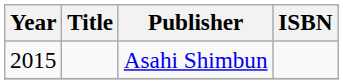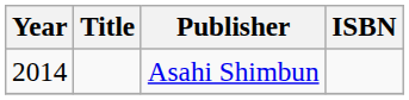 <table class="wikitable">
 <tr>
 <th>Year</th>
 <th>Title</th>
 <th>Publisher</th>
 <th>ISBN</th>
 </tr>
 <tr>
-<td>2015</td>
+<td>2014</td>
 <td> </td>
 <td><a href='#'>Asahi Shimbun</a></td>
 <td></td>
 </tr>
 <tr>
 </tr>
 </table>
